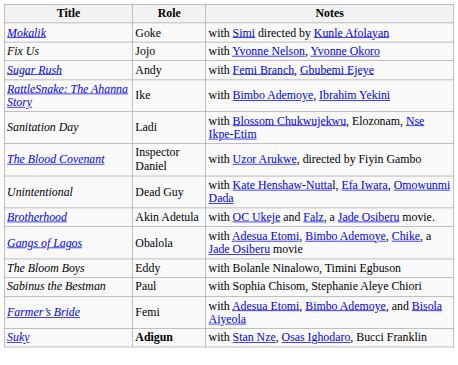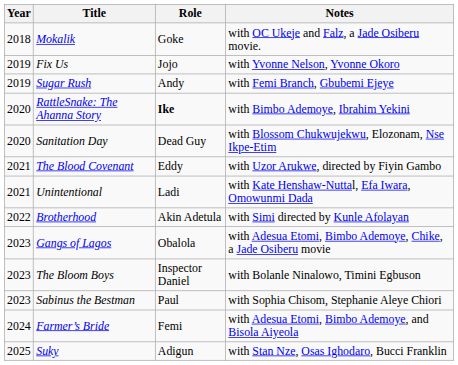 <table class = "wikitable sortable">
 <tr>
+<th>Year</th>
 <th>Title</th>
 <th>Role</th>
 <th>Notes</th>
 </tr>
 <tr>
+<td>2018</td>
 <td><em><a href='#'>Mokalik</a></em></td>
 <td>Goke</td>
-<td>with <a href='#'>Simi</a> directed by <a href='#'>Kunle Afolayan</a></td>
+<td>with <a href='#'>OC Ukeje</a> and <a href='#'>Falz</a>, a <a href='#'>Jade Osiberu</a> movie.</td>
 </tr>
 <tr>
+<td>2019</td>
 <td><em>Fix Us</em></td>
 <td>Jojo</td>
 <td>with <a href='#'>Yvonne Nelson</a>, <a href='#'>Yvonne Okoro</a></td>
 </tr>
 <tr>
+<td>2019</td>
 <td><em><a href='#'>Sugar Rush</a></em></td>
 <td>Andy</td>
 <td>with <a href='#'>Femi Branch</a>, <a href='#'>Gbubemi Ejeye</a></td>
 </tr>
 <tr>
+<td>2020</td>
 <td><em><a href='#'>RattleSnake: The Ahanna Story</a></em></td>
-<td>Ike</td>
+<td><strong>Ike</strong></td>
 <td>with <a href='#'>Bimbo Ademoye</a>, <a href='#'>Ibrahim Yekini</a></td>
 </tr>
 <tr>
+<td>2020</td>
 <td><em>Sanitation Day</em></td>
-<td>Ladi</td>
+<td>Dead Guy</td>
 <td>with <a href='#'>Blossom Chukwujekwu</a>, Elozonam, <a href='#'>Nse Ikpe-Etim</a></td>
 </tr>
 <tr>
+<td>2021</td>
 <td><em><a href='#'>The Blood Covenant</a></em></td>
-<td>Inspector Daniel</td>
+<td>Eddy</td>
 <td>with <a href='#'>Uzor Arukwe</a>, directed by Fiyin Gambo</td>
 </tr>
 <tr>
+<td>2021</td>
 <td><em>Unintentional</em></td>
-<td>Dead Guy</td>
+<td>Ladi</td>
 <td>with <a href='#'>Kate Henshaw-Nutta</a>l, <a href='#'>Efa Iwara</a>, <a href='#'>Omowunmi Dada</a></td>
 </tr>
 <tr>
+<td>2022</td>
 <td><em><a href='#'>Brotherhood</a></em></td>
 <td>Akin Adetula</td>
-<td>with <a href='#'>OC Ukeje</a> and <a href='#'>Falz</a>, a <a href='#'>Jade Osiberu</a> movie.</td>
+<td>with <a href='#'>Simi</a> directed by <a href='#'>Kunle Afolayan</a></td>
 </tr>
 <tr>
+<td>2023</td>
 <td><em><a href='#'>Gangs of Lagos</a></em></td>
 <td>Obalola</td>
 <td>with <a href='#'>Adesua Etomi</a>, <a href='#'>Bimbo Ademoye</a>, <a href='#'>Chike</a>, a <a href='#'>Jade Osiberu</a> movie</td>
 </tr>
 <tr>
+<td>2023</td>
 <td><em>The Bloom Boys</em></td>
-<td>Eddy</td>
+<td>Inspector Daniel</td>
 <td>with Bolanle Ninalowo, Timini Egbuson</td>
 </tr>
 <tr>
+<td>2023</td>
 <td><em>Sabinus the Bestman</em></td>
 <td>Paul</td>
 <td>with Sophia Chisom, Stephanie Aleye Chiori</td>
 </tr>
 <tr>
+<td>2024</td>
 <td><em><a href='#'>Farmer’s Bride</a></em></td>
 <td>Femi</td>
 <td>with <a href='#'>Adesua Etomi</a>, <a href='#'>Bimbo Ademoye</a>, and <a href='#'>Bisola Aiyeola</a></td>
 </tr>
 <tr>
+<td>2025</td>
 <td><em><a href='#'>Suky</a></em></td>
-<td><strong>Adigun</strong></td>
+<td>Adigun</td>
 <td>with <a href='#'>Stan Nze</a>, <a href='#'>Osas Ighodaro</a>, Bucci Franklin</td>
 </tr>
 </table>
